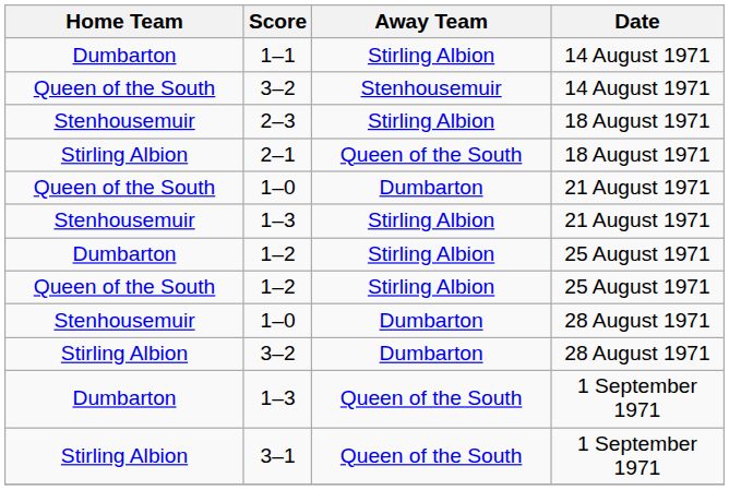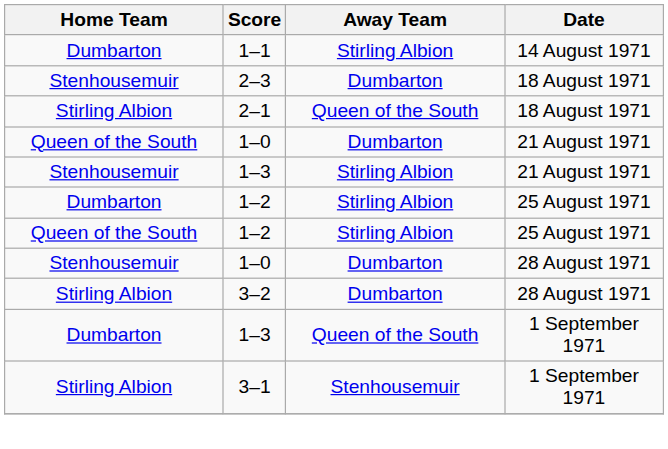 <table class="wikitable" style="text-align:center;">
 <tr>
 <th width=175>Home Team</th>
 <th width=20>Score</th>
 <th width=175>Away Team</th>
 <th width= 125>Date</th>
 </tr>
 <tr>
 <td><a href='#'>Dumbarton</a></td>
 <td>1–1</td>
 <td><a href='#'>Stirling Albion</a></td>
 <td>14 August 1971</td>
 </tr>
 <tr>
-<td><a href='#'>Queen of the South</a></td>
-<td>3–2</td>
-<td><a href='#'>Stenhousemuir</a></td>
-<td>14 August 1971</td>
-</tr>
-<tr>
 <td><a href='#'>Stenhousemuir</a></td>
 <td>2–3</td>
-<td><a href='#'>Stirling Albion</a></td>
+<td><a href='#'>Dumbarton</a></td>
 <td>18 August 1971</td>
 </tr>
 <tr>
 <td><a href='#'>Stirling Albion</a></td>
 <td>2–1</td>
 <td><a href='#'>Queen of the South</a></td>
 <td>18 August 1971</td>
 </tr>
 <tr>
 <td><a href='#'>Queen of the South</a></td>
 <td>1–0</td>
 <td><a href='#'>Dumbarton</a></td>
 <td>21 August 1971</td>
 </tr>
 <tr>
 <td><a href='#'>Stenhousemuir</a></td>
 <td>1–3</td>
 <td><a href='#'>Stirling Albion</a></td>
 <td>21 August 1971</td>
 </tr>
 <tr>
 <td><a href='#'>Dumbarton</a></td>
 <td>1–2</td>
 <td><a href='#'>Stirling Albion</a></td>
 <td>25 August 1971</td>
 </tr>
 <tr>
 <td><a href='#'>Queen of the South</a></td>
 <td>1–2</td>
 <td><a href='#'>Stirling Albion</a></td>
 <td>25 August 1971</td>
 </tr>
 <tr>
 <td><a href='#'>Stenhousemuir</a></td>
 <td>1–0</td>
 <td><a href='#'>Dumbarton</a></td>
 <td>28 August 1971</td>
 </tr>
 <tr>
 <td><a href='#'>Stirling Albion</a></td>
 <td>3–2</td>
 <td><a href='#'>Dumbarton</a></td>
 <td>28 August 1971</td>
 </tr>
 <tr>
 <td><a href='#'>Dumbarton</a></td>
 <td>1–3</td>
 <td><a href='#'>Queen of the South</a></td>
 <td>1 September 1971</td>
 </tr>
 <tr>
 <td><a href='#'>Stirling Albion</a></td>
 <td>3–1</td>
-<td><a href='#'>Queen of the South</a></td>
+<td><a href='#'>Stenhousemuir</a></td>
 <td>1 September 1971</td>
 </tr>
 <tr>
 </tr>
 </table>
